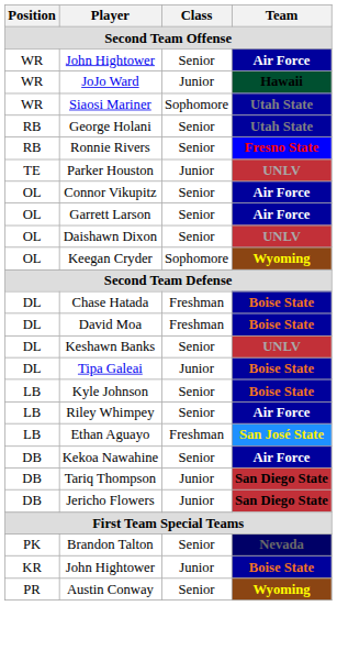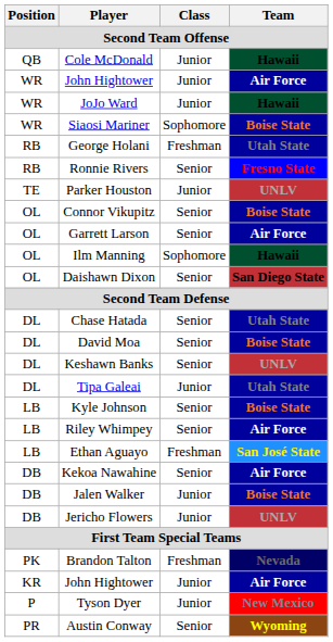 <table class="wikitable" border="0">
 <tr>
 <th>Position</th>
 <th>Player</th>
 <th>Class</th>
 <th>Team</th>
 </tr>
 <tr>
 <td colspan="4" style="text-align:center; background:#ddd;"><strong>Second Team Offense</strong></td>
 </tr>
 <tr style="text-align:center;">
+<td style="background:white">QB</td>
+<td style="background:white"><a href='#'>Cole McDonald</a></td>
+<td style="background:white">Junior</td>
+<th style="background:#005030; color:#000;">Hawaii</th>
+</tr>
+<tr style="text-align:center;">
 <td style="background:white">WR</td>
 <td style="background:white"><a href='#'>John Hightower</a></td>
-<td style="background:white">Senior</td>
+<td style="background:white">Junior</td>
 <th style="background:#00009c; color:#fff;">Air Force</th>
 </tr>
 <tr style="text-align:center;">
 <td style="background:white">WR</td>
 <td style="background:white"><a href='#'>JoJo Ward</a></td>
 <td style="background:white">Junior</td>
 <th style="background:#005030; color:#000;">Hawaii</th>
 </tr>
 <tr style="text-align:center;">
 <td style="background:white">WR</td>
 <td style="background:white"><a href='#'>Siaosi Mariner</a></td>
 <td style="background:white">Sophomore</td>
-<th style="background:#00009c; color:#808080">Utah State</th>
+<th style="background:#00009C; color:#f47321;">Boise State</th>
 </tr>
 <tr style="text-align:center;">
 <td style="background:white">RB</td>
 <td style="background:white">George Holani</td>
-<td style="background:white">Senior</td>
+<td style="background:white">Freshman</td>
 <th style="background:#00009c; color:#808080">Utah State</th>
 </tr>
 <tr style="text-align:center;">
 <td style="background:white">RB</td>
 <td style="background:white">Ronnie Rivers</td>
 <td style="background:white">Senior</td>
 <th style="background:#0000FF; color:#FF0000;">Fresno State</th>
 </tr>
 <tr style="text-align:center;">
 <td style="background:white">TE</td>
 <td style="background:white">Parker Houston</td>
 <td style="background:white">Junior</td>
 <th style="background:#C23038; color:#A9A9A9;">UNLV</th>
 </tr>
 <tr style="text-align:center;">
 <td style="background:white">OL</td>
 <td style="background:white">Connor Vikupitz</td>
 <td style="background:white">Senior</td>
-<th style="background:#00009c; color:#fff;">Air Force</th>
+<th style="background:#00009C; color:#f47321;">Boise State</th>
 </tr>
 <tr style="text-align:center;">
 <td style="background:white">OL</td>
 <td style="background:white">Garrett Larson</td>
 <td style="background:white">Senior</td>
 <th style="background:#00009c; color:#fff;">Air Force</th>
 </tr>
 <tr style="text-align:center;">
 <td style="background:white">OL</td>
-<td style="background:white">Daishawn Dixon</td>
-<td style="background:white">Senior</td>
-<th style="background:#C23038; color:#A9A9A9;">UNLV</th>
+<td style="background:white">Ilm Manning</td>
+<td style="background:white">Sophomore</td>
+<th style="background:#005030; color:#000;">Hawaii</th>
 </tr>
 <tr style="text-align:center;">
 <td style="background:white">OL</td>
-<td style="background:white">Keegan Cryder</td>
-<td style="background:white">Sophomore</td>
-<th style="background:#8B4513; color:#FFFF00;">Wyoming</th>
+<td style="background:white">Daishawn Dixon</td>
+<td style="background:white">Senior</td>
+<th style="background:#C23038; color:#000000;">San Diego State</th>
 </tr>
 <tr>
 <td colspan="4" style="text-align:center; background:#ddd;"><strong>Second Team Defense</strong></td>
 </tr>
 <tr style="text-align:center;">
 <td style="background:white">DL</td>
 <td style="background:white">Chase Hatada</td>
-<td style="background:white">Freshman</td>
-<th style="background:#00009C; color:#f47321;">Boise State</th>
+<td style="background:white">Senior</td>
+<th style="background:#00009c; color:#808080">Utah State</th>
 </tr>
 <tr style="text-align:center;">
 <td style="background:white">DL</td>
 <td style="background:white">David Moa</td>
-<td style="background:white">Freshman</td>
+<td style="background:white">Senior</td>
 <th style="background:#00009C; color:#f47321;">Boise State</th>
 </tr>
 <tr style="text-align:center;">
 <td style="background:white">DL</td>
 <td style="background:white">Keshawn Banks</td>
 <td style="background:white">Senior</td>
 <th style="background:#C23038; color:#A9A9A9;">UNLV</th>
 </tr>
 <tr style="text-align:center;">
 <td style="background:white">DL</td>
 <td style="background:white"><a href='#'>Tipa Galeai</a></td>
 <td style="background:white">Junior</td>
-<th style="background:#00009C; color:#f47321;">Boise State</th>
+<th style="background:#00009c; color:#808080">Utah State</th>
 </tr>
 <tr style="text-align:center;">
 <td style="background:white">LB</td>
 <td style="background:white">Kyle Johnson</td>
 <td style="background:white">Senior</td>
 <th style="background:#00009C; color:#f47321;">Boise State</th>
 </tr>
 <tr style="text-align:center;">
 <td style="background:white">LB</td>
 <td style="background:white">Riley Whimpey</td>
 <td style="background:white">Senior</td>
 <th style="background:#00009c; color:#fff;">Air Force</th>
 </tr>
 <tr style="text-align:center;">
 <td style="background:white">LB</td>
 <td style="background:white">Ethan Aguayo</td>
 <td style="background:white">Freshman</td>
 <th style="background:#1E90FF; color:#FFEF00">San José State</th>
 </tr>
 <tr style="text-align:center;">
 <td style="background:white">DB</td>
 <td style="background:white">Kekoa Nawahine</td>
 <td style="background:white">Senior</td>
 <th style="background:#00009c; color:#fff;">Air Force</th>
 </tr>
 <tr style="text-align:center;">
 <td style="background:white">DB</td>
-<td style="background:white">Tariq Thompson</td>
+<td style="background:white">Jalen Walker</td>
 <td style="background:white">Junior</td>
-<th style="background:#C23038; color:#000000;">San Diego State</th>
+<th style="background:#00009C; color:#f47321;">Boise State</th>
 </tr>
 <tr style="text-align:center;">
 <td style="background:white">DB</td>
 <td style="background:white">Jericho Flowers</td>
 <td style="background:white">Junior</td>
-<th style="background:#C23038; color:#000000;">San Diego State</th>
+<th style="background:#C23038; color:#A9A9A9;">UNLV</th>
 </tr>
 <tr>
 <td colspan="4" style="text-align:center; background:#ddd;"><strong>First Team Special Teams</strong></td>
 </tr>
 <tr style="text-align:center;">
 <td style="background:white">PK</td>
 <td style="background:white">Brandon Talton</td>
-<td style="background:white">Senior</td>
+<td style="background:white">Freshman</td>
 <th style="background:#000067; color:dimGrey;">Nevada</th>
 </tr>
 <tr style="text-align:center;">
 <td style="background:white">KR</td>
 <td style="background:white">John Hightower</td>
 <td style="background:white">Junior</td>
-<th style="background:#00009C; color:#f47321;">Boise State</th>
+<th style="background:#00009c; color:#fff;">Air Force</th>
+</tr>
+<tr style="text-align:center;">
+<td style="background:white">P</td>
+<td style="background:white">Tyson Dyer</td>
+<td style="background:white">Junior</td>
+<th style="background:#FF0000; color:#778899;">New Mexico</th>
 </tr>
 <tr style="text-align:center;">
 <td style="background:white">PR</td>
 <td style="background:white">Austin Conway</td>
 <td style="background:white">Senior</td>
 <th style="background:#8B4513; color:#FFFF00;">Wyoming</th>
 </tr>
 </table>
